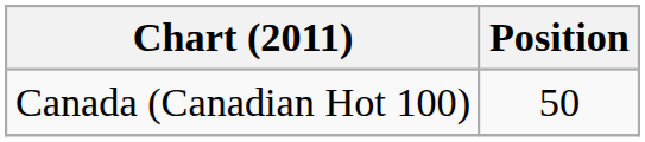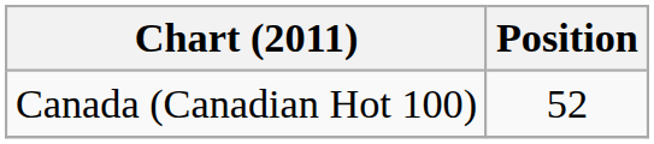 <table class="wikitable">
 <tr>
 <th>Chart (2011)</th>
 <th>Position</th>
 </tr>
 <tr>
 <td>Canada (Canadian Hot 100)</td>
-<td align="center">50</td>
+<td align="center">52</td>
 </tr>
 <tr>
 </tr>
 </table>
